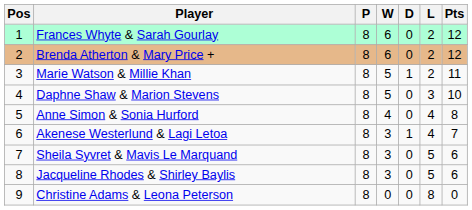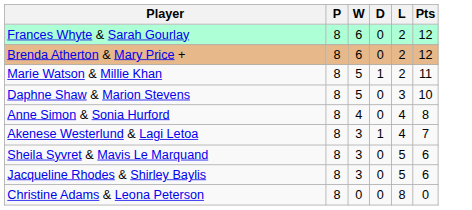 <table class="wikitable" style="font-size: 100%">
 <tr>
-<th width=20>Pos</th>
 <th width=400>Player</th>
 <th width=20>P</th>
 <th width=20>W</th>
 <th width=20>D</th>
 <th width=20>L</th>
 <th width=20>Pts</th>
 </tr>
 <tr align=center style="background: #ADFFD6;">
-<td>1</td>
 <td align="left"> <a href='#'>Frances Whyte</a> & <a href='#'>Sarah Gourlay</a></td>
 <td>8</td>
 <td>6</td>
 <td>0</td>
 <td>2</td>
 <td>12</td>
 </tr>
 <tr align=center style="background: #E6B88A;">
-<td>2</td>
 <td align="left"> <a href='#'>Brenda Atherton</a> & <a href='#'>Mary Price</a> +</td>
 <td>8</td>
 <td>6</td>
 <td>0</td>
 <td>2</td>
 <td>12</td>
 </tr>
 <tr align=center>
-<td>3</td>
 <td align="left"> <a href='#'>Marie Watson</a> & <a href='#'>Millie Khan</a></td>
 <td>8</td>
 <td>5</td>
 <td>1</td>
 <td>2</td>
 <td>11</td>
 </tr>
 <tr align=center>
-<td>4</td>
 <td align="left"> <a href='#'>Daphne Shaw</a> & <a href='#'>Marion Stevens</a></td>
 <td>8</td>
 <td>5</td>
 <td>0</td>
 <td>3</td>
 <td>10</td>
 </tr>
 <tr align=center>
-<td>5</td>
 <td align="left"> <a href='#'>Anne Simon</a> & <a href='#'>Sonia Hurford</a></td>
 <td>8</td>
 <td>4</td>
 <td>0</td>
 <td>4</td>
 <td>8</td>
 </tr>
 <tr align=center>
-<td>6</td>
 <td align="left"> <a href='#'>Akenese Westerlund</a> & <a href='#'>Lagi Letoa</a></td>
 <td>8</td>
 <td>3</td>
 <td>1</td>
 <td>4</td>
 <td>7</td>
 </tr>
 <tr align=center>
-<td>7</td>
 <td align="left"> <a href='#'>Sheila Syvret</a> & <a href='#'>Mavis Le Marquand</a></td>
 <td>8</td>
 <td>3</td>
 <td>0</td>
 <td>5</td>
 <td>6</td>
 </tr>
 <tr align=center>
-<td>8</td>
 <td align="left"> <a href='#'>Jacqueline Rhodes</a> & <a href='#'>Shirley Baylis</a></td>
 <td>8</td>
 <td>3</td>
 <td>0</td>
 <td>5</td>
 <td>6</td>
 </tr>
 <tr align=center>
-<td>9</td>
 <td align="left"> <a href='#'>Christine Adams</a> & <a href='#'>Leona Peterson</a></td>
 <td>8</td>
 <td>0</td>
 <td>0</td>
 <td>8</td>
 <td>0</td>
 </tr>
 </table>
